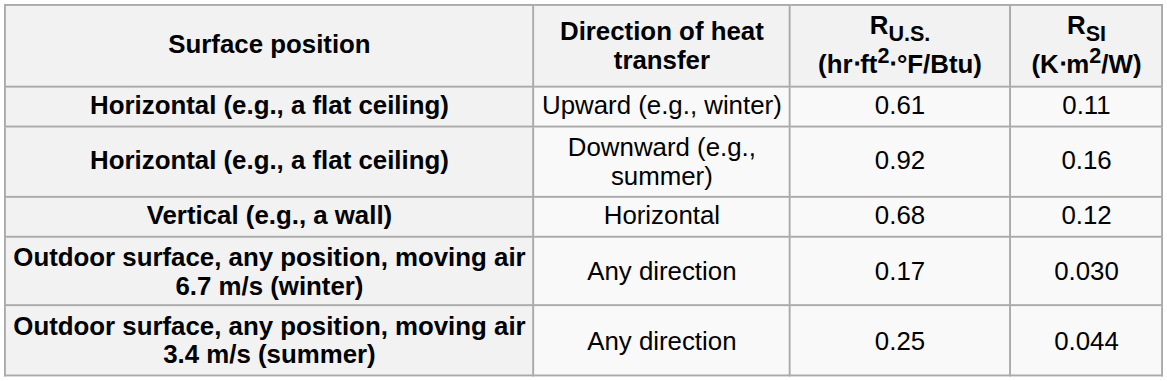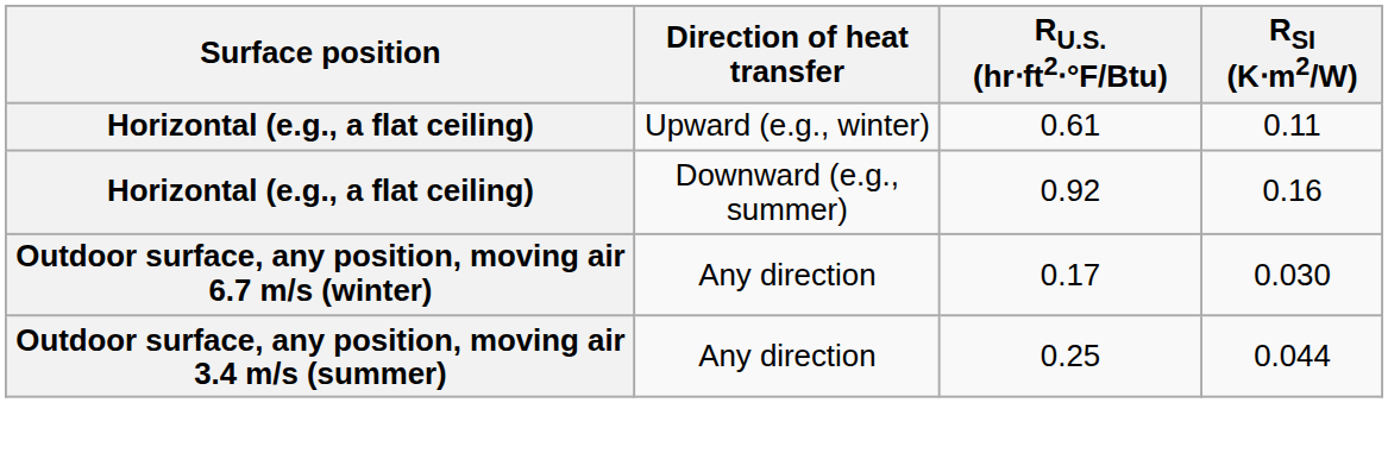 <table class="wikitable sortable" style="width:auto; font-size:85%; text-align:center;">
 <tr>
 <th style="width:20em;">Surface position</th>
 <th>Direction of heat transfer</th>
 <th>R<sub>U.S.</sub> (hr⋅ft<sup>2</sup>⋅°F/Btu)</th>
 <th>R<sub>SI</sub> (K⋅m<sup>2</sup>/W)</th>
 </tr>
 <tr>
 <th>Horizontal (e.g., a flat ceiling)</th>
 <td>Upward (e.g., winter)</td>
 <td>0.61</td>
 <td>0.11</td>
 </tr>
 <tr>
 <th>Horizontal (e.g., a flat ceiling)</th>
 <td>Downward (e.g., summer)</td>
 <td>0.92</td>
 <td>0.16</td>
 </tr>
 <tr>
-<th>Vertical (e.g., a wall)</th>
-<td>Horizontal</td>
-<td>0.68</td>
-<td>0.12</td>
-</tr>
-<tr>
 <th>Outdoor surface, any position, moving air 6.7 m/s (winter)</th>
 <td>Any direction</td>
 <td>0.17</td>
 <td>0.030</td>
 </tr>
 <tr>
 <th>Outdoor surface, any position, moving air 3.4 m/s (summer)</th>
 <td>Any direction</td>
 <td>0.25</td>
 <td>0.044</td>
 </tr>
 </table>
